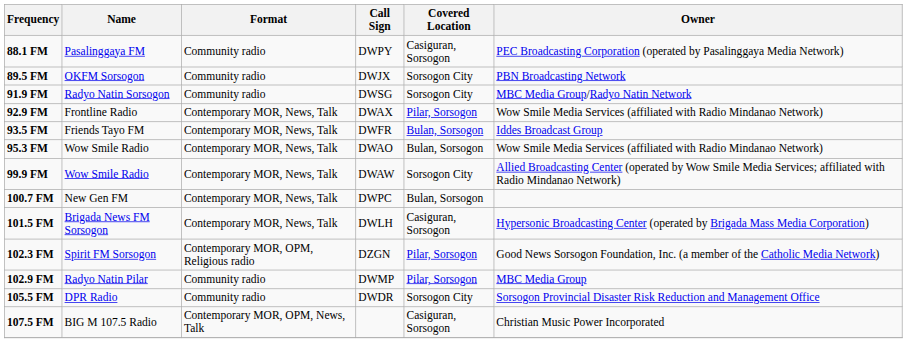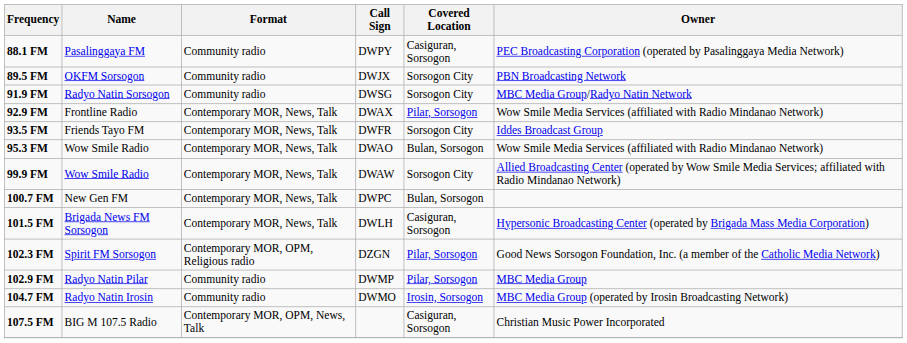 <table class="wikitable">
 <tr>
 <th>Frequency</th>
 <th>Name</th>
 <th>Format</th>
 <th>Call Sign</th>
 <th>Covered Location</th>
 <th>Owner</th>
 </tr>
 <tr>
 <td><strong>88.1 FM</strong></td>
 <td><a href='#'>Pasalinggaya FM</a></td>
 <td>Community radio</td>
 <td>DWPY</td>
 <td>Casiguran, Sorsogon</td>
 <td><a href='#'>PEC Broadcasting Corporation</a> (operated by Pasalinggaya Media Network)</td>
 </tr>
 <tr>
 <td><strong>89.5 FM</strong></td>
 <td><a href='#'>OKFM Sorsogon</a></td>
 <td>Community radio</td>
 <td>DWJX</td>
 <td>Sorsogon City</td>
 <td><a href='#'>PBN Broadcasting Network</a></td>
 </tr>
 <tr>
 <td><strong>91.9 FM</strong></td>
 <td><a href='#'>Radyo Natin Sorsogon</a></td>
 <td>Community radio</td>
 <td>DWSG</td>
 <td>Sorsogon City</td>
 <td><a href='#'>MBC Media Group</a>/<a href='#'>Radyo Natin Network</a></td>
 </tr>
 <tr>
 <td><strong>92.9 FM</strong></td>
 <td>Frontline Radio</td>
 <td>Contemporary MOR, News, Talk</td>
 <td>DWAX</td>
 <td><a href='#'>Pilar, Sorsogon</a></td>
 <td>Wow Smile Media Services (affiliated with Radio Mindanao Network)</td>
 </tr>
 <tr>
 <td><strong>93.5 FM</strong></td>
 <td>Friends Tayo FM</td>
 <td>Contemporary MOR, News, Talk</td>
 <td>DWFR</td>
-<td><a href='#'>Bulan, Sorsogon</a></td>
+<td>Sorsogon City</td>
 <td><a href='#'>Iddes Broadcast Group</a></td>
 </tr>
 <tr>
 <td><strong>95.3 FM</strong></td>
 <td>Wow Smile Radio</td>
 <td>Contemporary MOR, News, Talk</td>
 <td>DWAO</td>
 <td>Bulan, Sorsogon</td>
 <td>Wow Smile Media Services (affiliated with Radio Mindanao Network)</td>
 </tr>
 <tr>
 <td><strong>99.9 FM</strong></td>
 <td><a href='#'>Wow Smile Radio</a></td>
 <td>Contemporary MOR, News, Talk</td>
 <td>DWAW</td>
 <td>Sorsogon City</td>
 <td><a href='#'>Allied Broadcasting Center</a> (operated by Wow Smile Media Services; affiliated with Radio Mindanao Network)</td>
 </tr>
 <tr>
 <td><strong>100.7 FM</strong></td>
 <td>New Gen FM</td>
 <td>Contemporary MOR, News, Talk</td>
 <td>DWPC</td>
 <td>Bulan, Sorsogon</td>
 <td></td>
 </tr>
 <tr>
 <td><strong>101.5 FM</strong></td>
 <td><a href='#'>Brigada News FM Sorsogon</a></td>
 <td>Contemporary MOR, News, Talk</td>
 <td>DWLH</td>
 <td>Casiguran, Sorsogon</td>
 <td><a href='#'>Hypersonic Broadcasting Center</a> (operated by <a href='#'>Brigada Mass Media Corporation</a>)</td>
 </tr>
 <tr>
 <td><strong>102.3 FM</strong></td>
 <td><a href='#'>Spirit FM Sorsogon</a></td>
 <td>Contemporary MOR, OPM, Religious radio</td>
 <td>DZGN</td>
 <td><a href='#'>Pilar, Sorsogon</a></td>
 <td>Good News Sorsogon Foundation, Inc. (a member of the <a href='#'>Catholic Media Network</a>)</td>
 </tr>
 <tr>
 <td><strong>102.9 FM</strong></td>
 <td><a href='#'>Radyo Natin Pilar</a></td>
 <td>Community radio</td>
 <td>DWMP</td>
 <td><a href='#'>Pilar, Sorsogon</a></td>
 <td><a href='#'>MBC Media Group</a></td>
 </tr>
 <tr>
-<td><strong>105.5 FM</strong></td>
-<td><a href='#'>DPR Radio</a></td>
+<td><strong>104.7 FM</strong></td>
+<td><a href='#'>Radyo Natin Irosin</a></td>
 <td>Community radio</td>
-<td>DWDR</td>
-<td>Sorsogon City</td>
-<td><a href='#'>Sorsogon Provincial Disaster Risk Reduction and Management Office</a></td>
+<td>DWMO</td>
+<td><a href='#'>Irosin, Sorsogon</a></td>
+<td><a href='#'>MBC Media Group</a> (operated by Irosin Broadcasting Network)</td>
 </tr>
 <tr>
 <td><strong>107.5 FM</strong></td>
 <td>BIG M 107.5 Radio</td>
 <td>Contemporary MOR, OPM, News, Talk</td>
 <td></td>
 <td>Casiguran, Sorsogon</td>
 <td>Christian Music Power Incorporated</td>
 </tr>
 <tr>
 </tr>
 </table>
